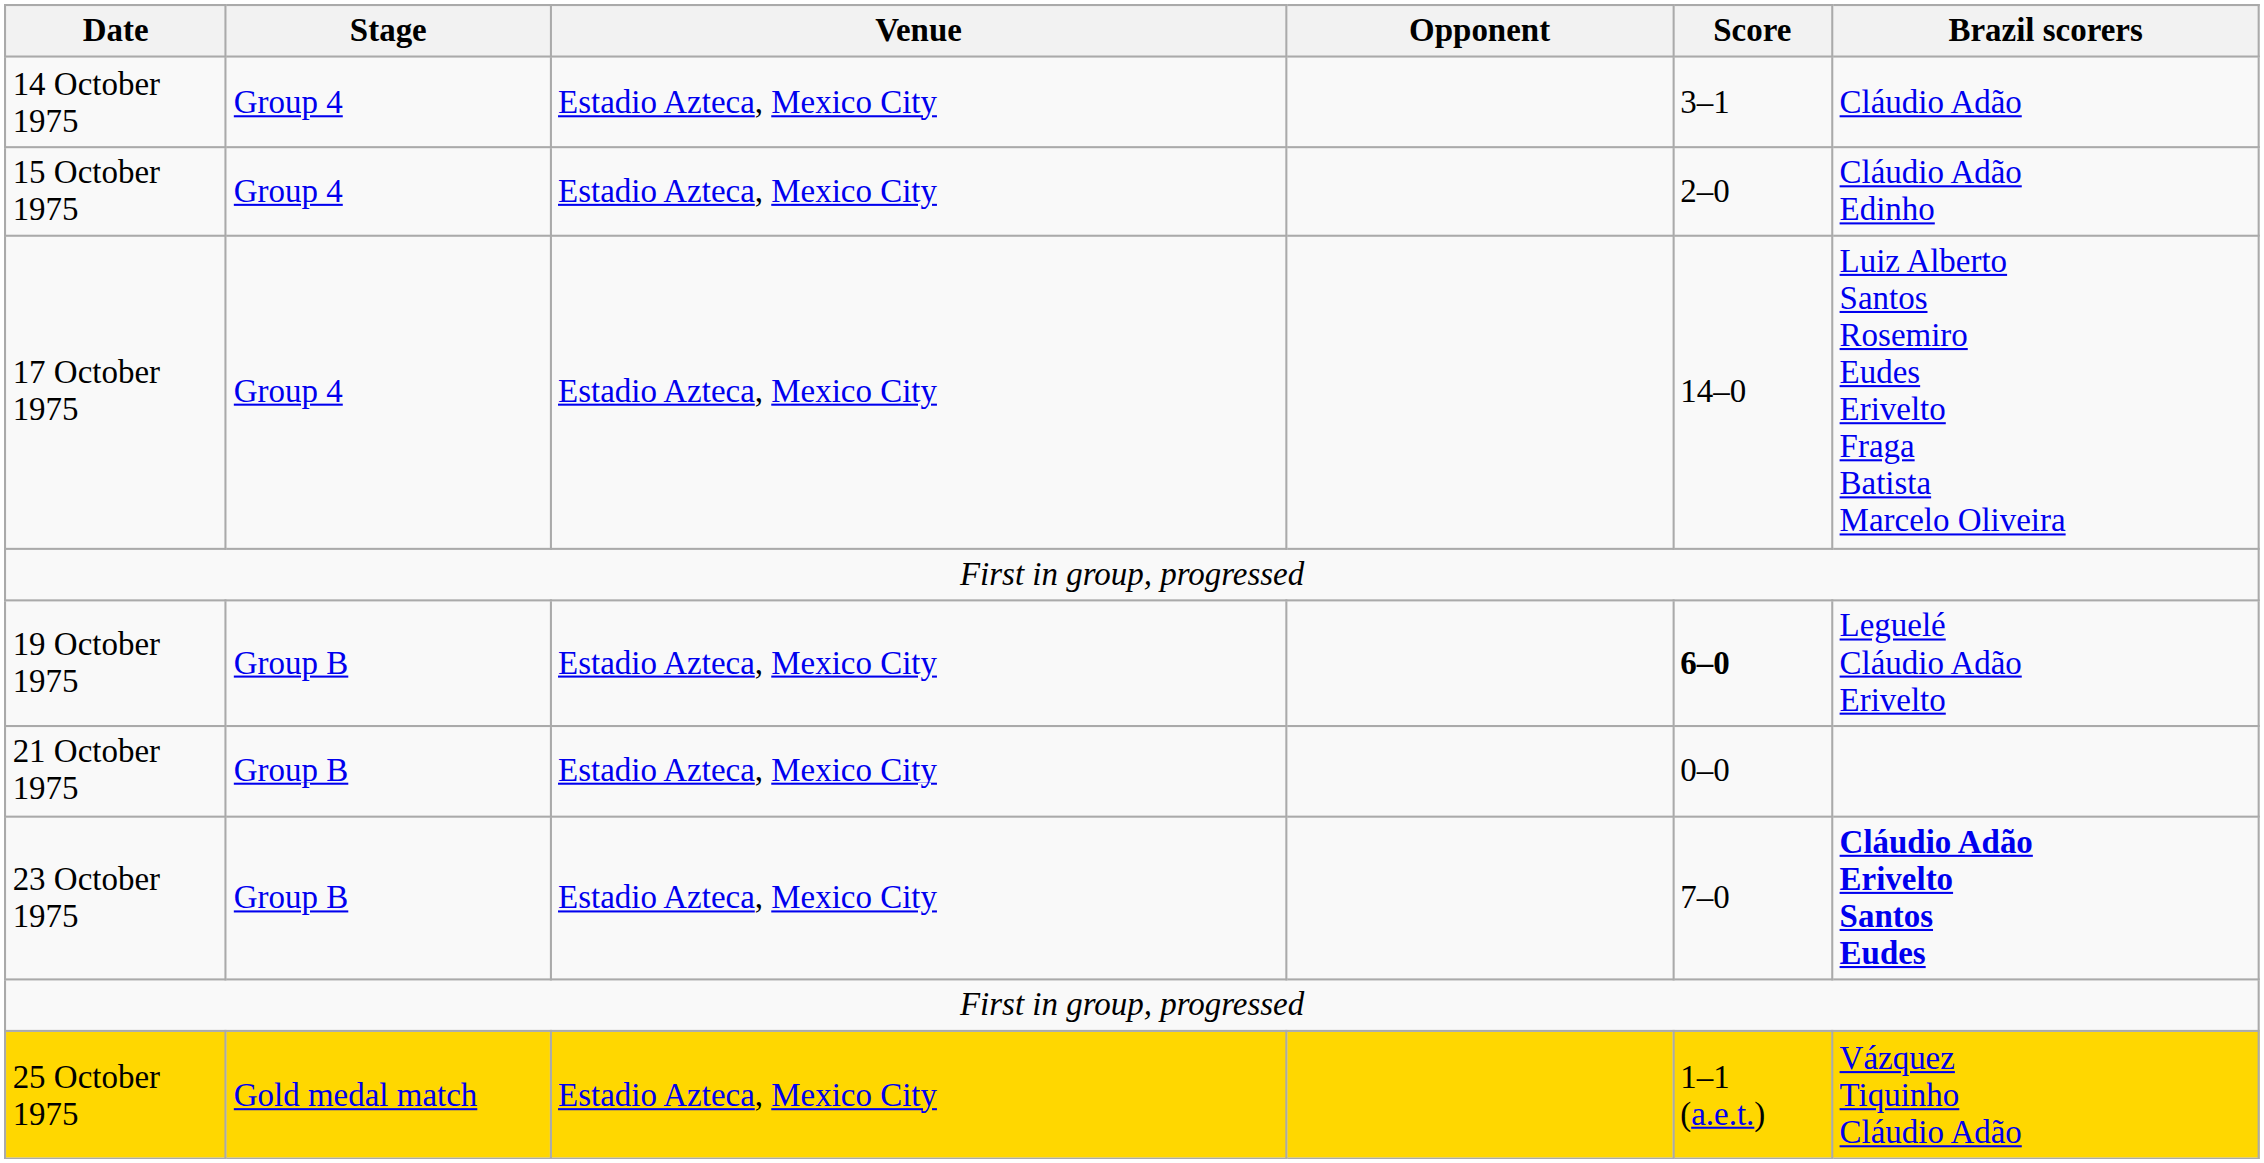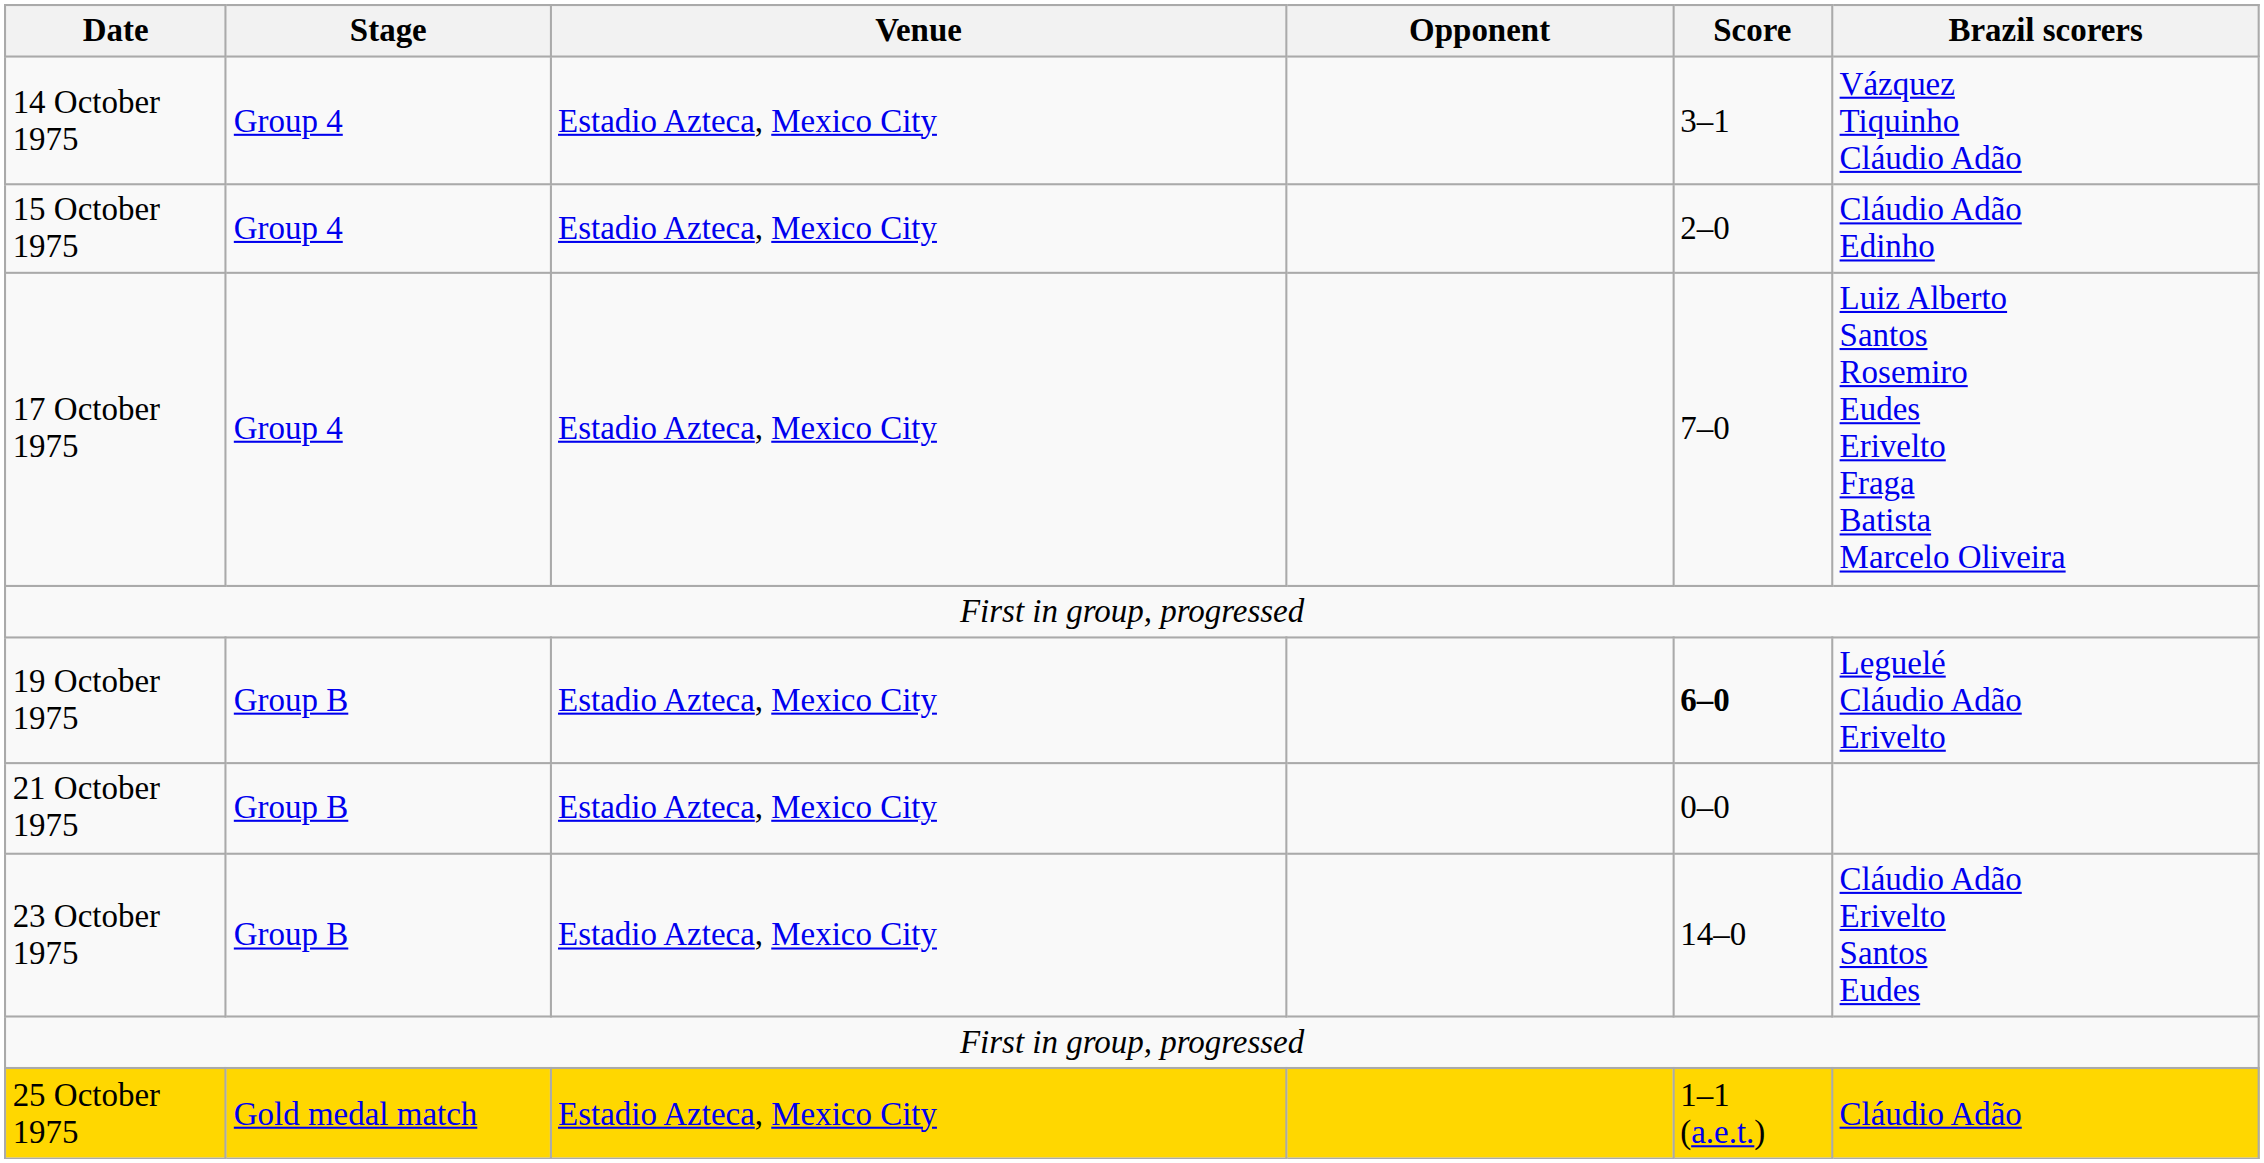 <table class="wikitable">
 <tr>
 <th width=100px>Date</th>
 <th width=150px>Stage</th>
 <th width=350px>Venue</th>
 <th width=180px>Opponent</th>
 <th width=70px>Score</th>
 <th width=200px>Brazil scorers</th>
 </tr>
 <tr>
 <td>14 October 1975</td>
 <td><a href='#'>Group 4</a></td>
 <td><a href='#'>Estadio Azteca</a>, <a href='#'>Mexico City</a></td>
 <td></td>
 <td>3–1</td>
-<td><a href='#'>Cláudio Adão</a> </td>
+<td><a href='#'>Vázquez</a>  <br> <a href='#'>Tiquinho</a>  <br> <a href='#'>Cláudio Adão</a> </td>
 </tr>
 <tr>
 <td>15 October 1975</td>
 <td><a href='#'>Group 4</a></td>
 <td><a href='#'>Estadio Azteca</a>, <a href='#'>Mexico City</a></td>
 <td></td>
 <td>2–0</td>
 <td><a href='#'>Cláudio Adão</a>  <br> <a href='#'>Edinho</a> </td>
 </tr>
 <tr>
 <td>17 October 1975</td>
 <td><a href='#'>Group 4</a></td>
 <td><a href='#'>Estadio Azteca</a>, <a href='#'>Mexico City</a></td>
 <td></td>
-<td>14–0</td>
+<td>7–0</td>
 <td><a href='#'>Luiz Alberto</a>  <br> <a href='#'>Santos</a>  <br> <a href='#'>Rosemiro</a>  <br> <a href='#'>Eudes</a>  <br> <a href='#'>Erivelto</a>  <br> <a href='#'>Fraga</a>  <br> <a href='#'>Batista</a>  <br> <a href='#'>Marcelo Oliveira</a> </td>
 </tr>
 <tr>
 <td colspan="6" style="text-align:center;"><em>First in group, progressed</em></td>
 </tr>
 <tr>
 <td>19 October 1975</td>
 <td><a href='#'>Group B</a></td>
 <td><a href='#'>Estadio Azteca</a>, <a href='#'>Mexico City</a></td>
 <td></td>
 <td><strong>6–0</strong></td>
 <td><a href='#'>Leguelé</a>  <br> <a href='#'>Cláudio Adão</a>  <br> <a href='#'>Erivelto</a> </td>
 </tr>
 <tr>
 <td>21 October 1975</td>
 <td><a href='#'>Group B</a></td>
 <td><a href='#'>Estadio Azteca</a>, <a href='#'>Mexico City</a></td>
 <td></td>
 <td>0–0</td>
 <td></td>
 </tr>
 <tr>
 <td>23 October 1975</td>
 <td><a href='#'>Group B</a></td>
 <td><a href='#'>Estadio Azteca</a>, <a href='#'>Mexico City</a></td>
 <td></td>
-<td>7–0</td>
-<td><strong><a href='#'>Cláudio Adão</a>  <br> <a href='#'>Erivelto</a>  <br> <a href='#'>Santos</a>  <br> <a href='#'>Eudes</a> </strong></td>
+<td>14–0</td>
+<td><a href='#'>Cláudio Adão</a>  <br> <a href='#'>Erivelto</a>  <br> <a href='#'>Santos</a>  <br> <a href='#'>Eudes</a> </td>
 </tr>
 <tr>
 <td colspan="6" style="text-align:center;"><em>First in group, progressed</em></td>
 </tr>
 <tr style="background:gold;">
 <td>25 October 1975</td>
 <td><a href='#'>Gold medal match</a></td>
 <td><a href='#'>Estadio Azteca</a>, <a href='#'>Mexico City</a></td>
 <td></td>
 <td>1–1 <br> (<a href='#'>a.e.t.</a>)</td>
-<td><a href='#'>Vázquez</a>  <br> <a href='#'>Tiquinho</a>  <br> <a href='#'>Cláudio Adão</a> </td>
+<td><a href='#'>Cláudio Adão</a> </td>
 </tr>
 </table>
